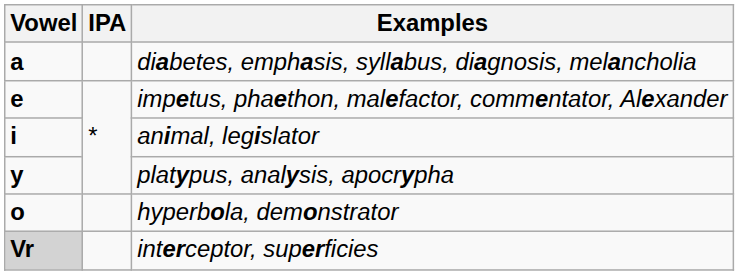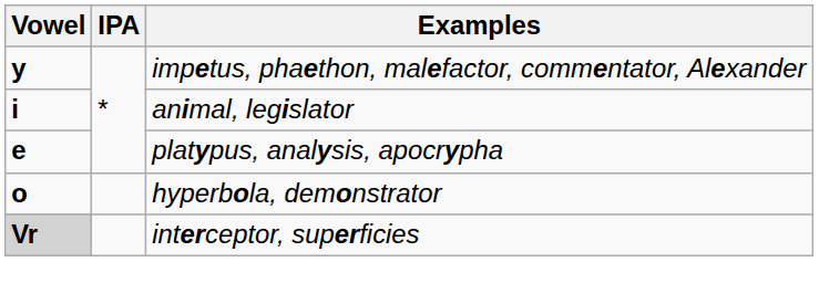 <table class="wikitable">
 <tr>
 <th>Vowel</th>
 <th>IPA</th>
 <th>Examples</th>
 </tr>
 <tr>
-<td><strong>a</strong></td>
-<td></td>
-<td><em>di<strong>a</strong>betes, emph<strong>a</strong>sis, syll<strong>a</strong>bus, di<strong>a</strong>gnosis, mel<strong>a</strong>ncholia</em></td>
-</tr>
-<tr>
-<td><strong>e</strong></td>
+<td><strong>y</strong></td>
 <td rowspan=3>*</td>
 <td><em>imp<strong>e</strong>tus, pha<strong>e</strong>thon, mal<strong>e</strong>factor, comm<strong>e</strong>ntator, Al<strong>e</strong>xander</em></td>
 </tr>
 <tr>
 <td><strong>i</strong></td>
 <td><em>an<strong>i</strong>mal, leg<strong>i</strong>slator</em></td>
 </tr>
 <tr>
-<td><strong>y</strong></td>
+<td><strong>e</strong></td>
 <td><em>plat<strong>y</strong>pus, anal<strong>y</strong>sis, apocr<strong>y</strong>pha</em></td>
 </tr>
 <tr>
 <td><strong>o</strong></td>
 <td></td>
 <td><em>hyperb<strong>o</strong>la, dem<strong>o</strong>nstrator</em></td>
 </tr>
 <tr>
 <td style="background: lightgrey;"><strong>Vr</strong></td>
 <td></td>
 <td><em>int<strong>er</strong>ceptor, sup<strong>er</strong>ficies</em></td>
 </tr>
 </table>
